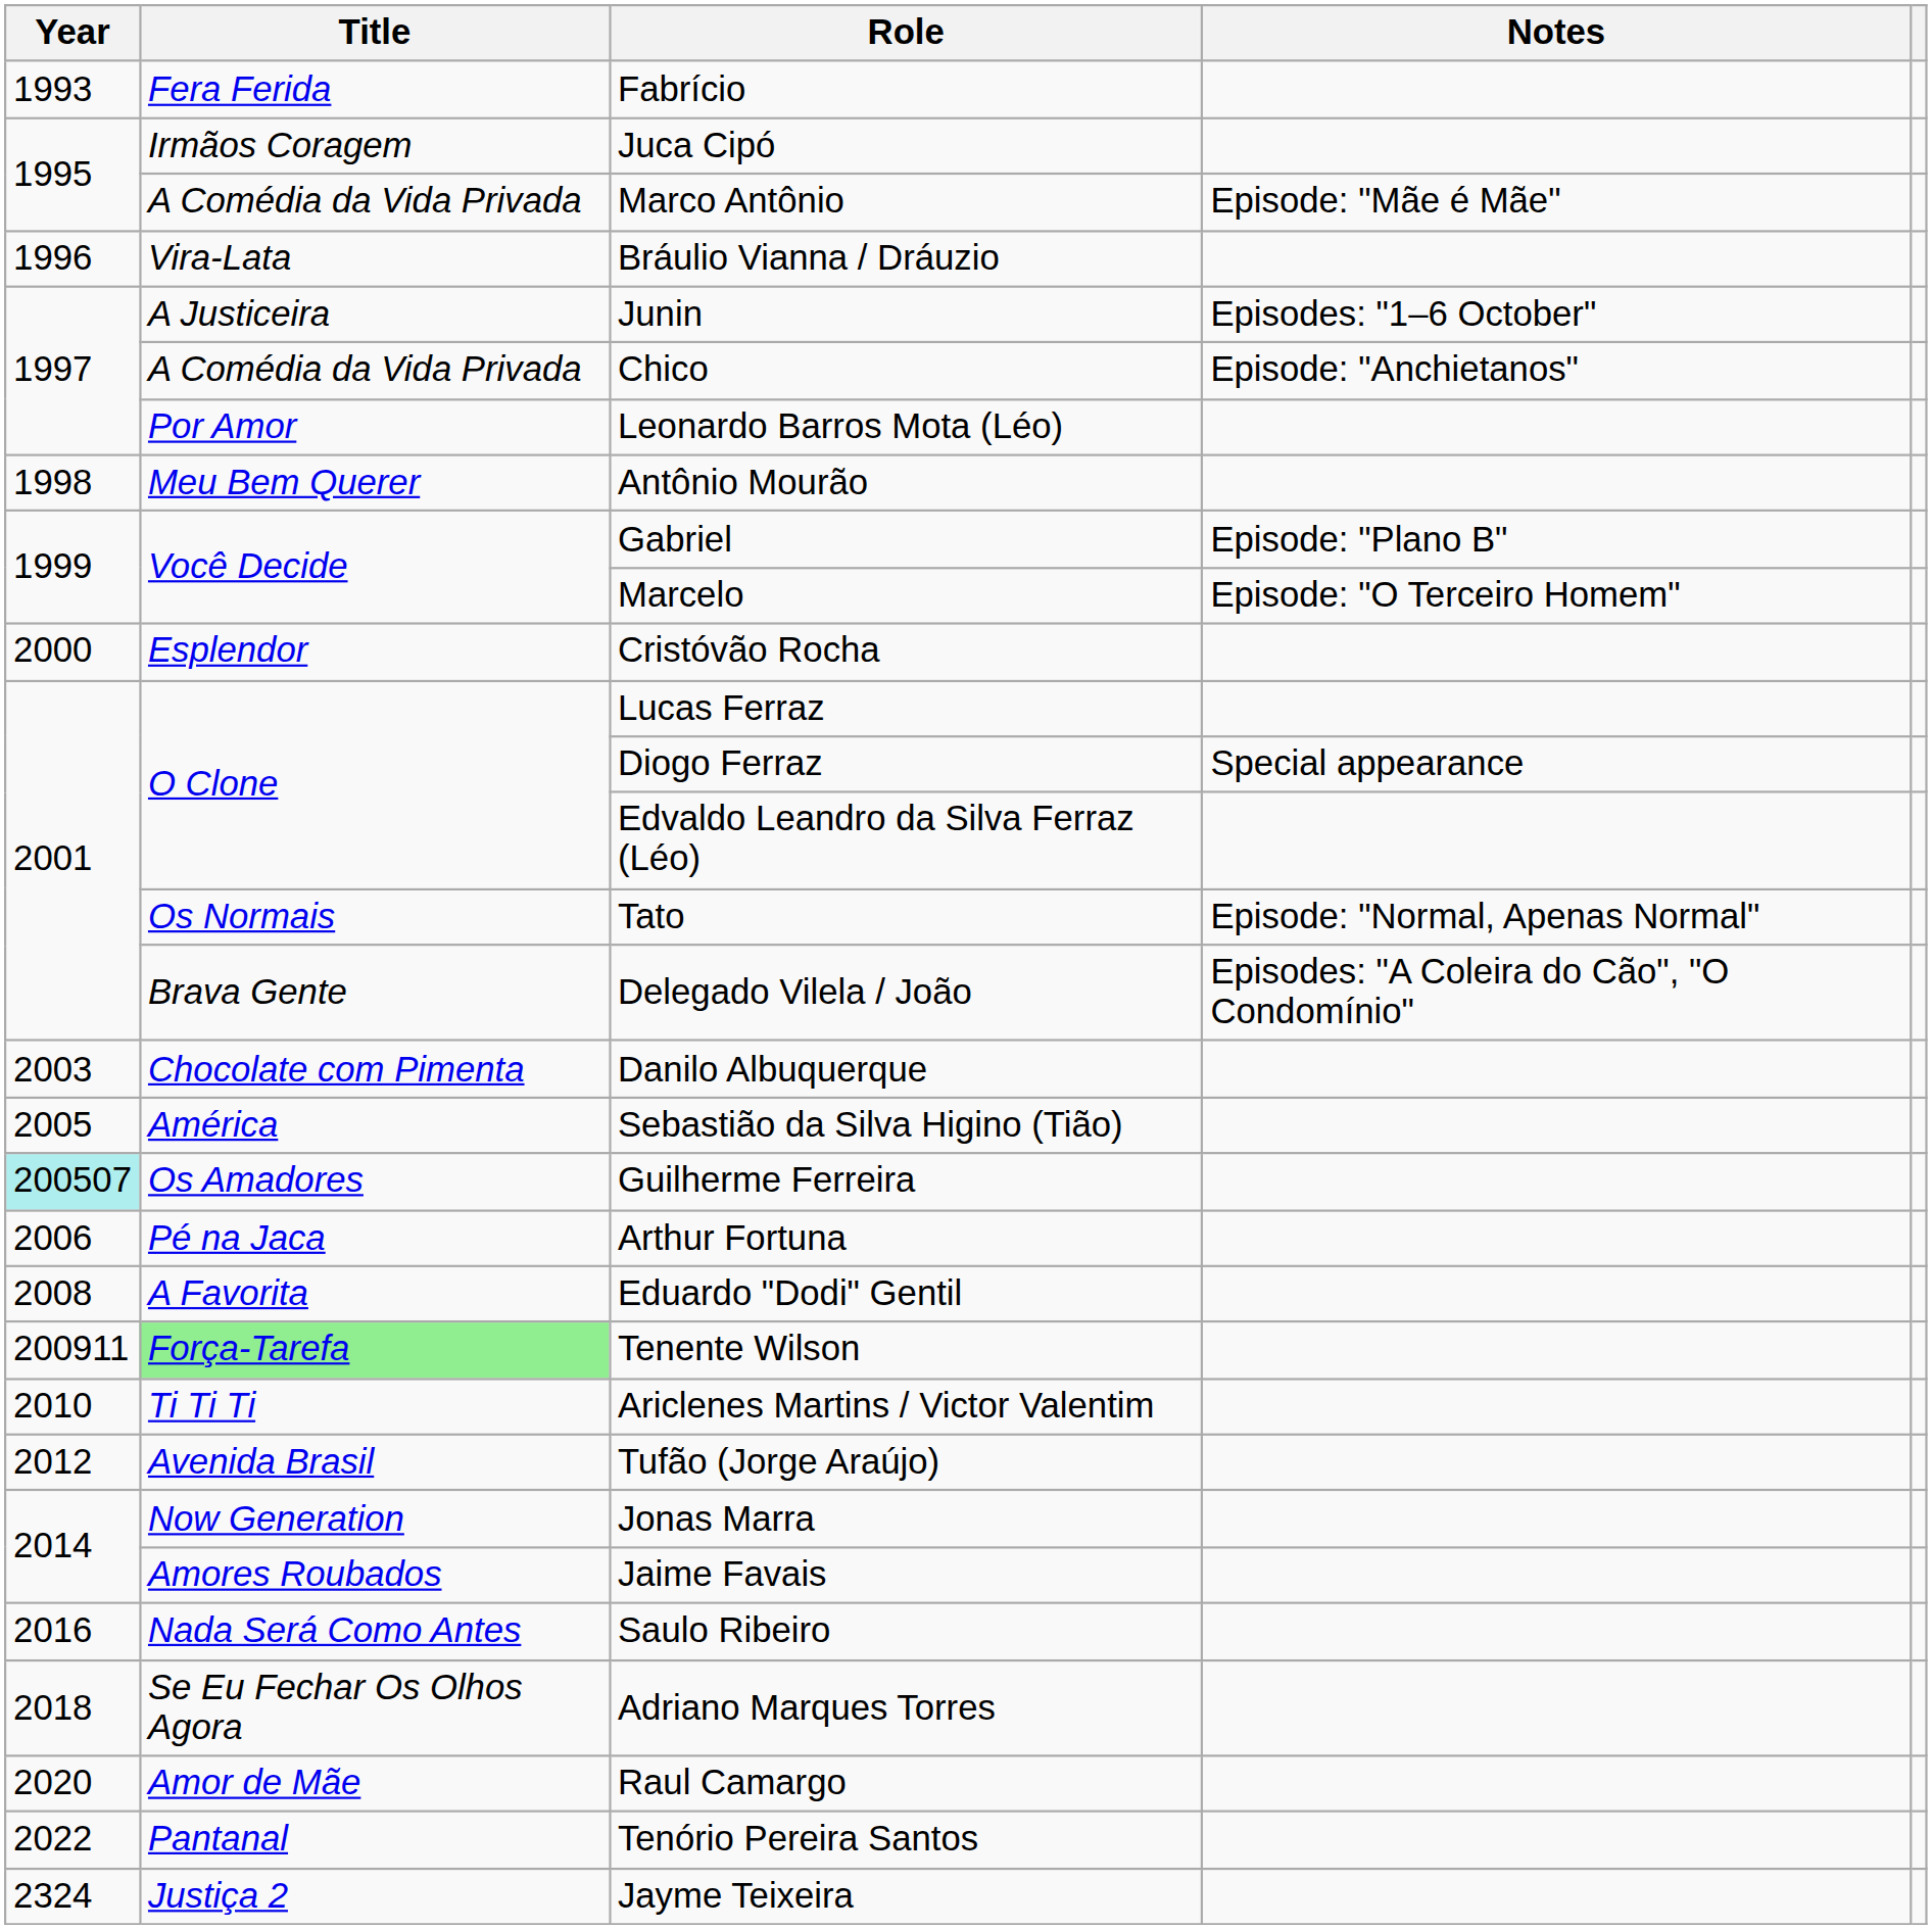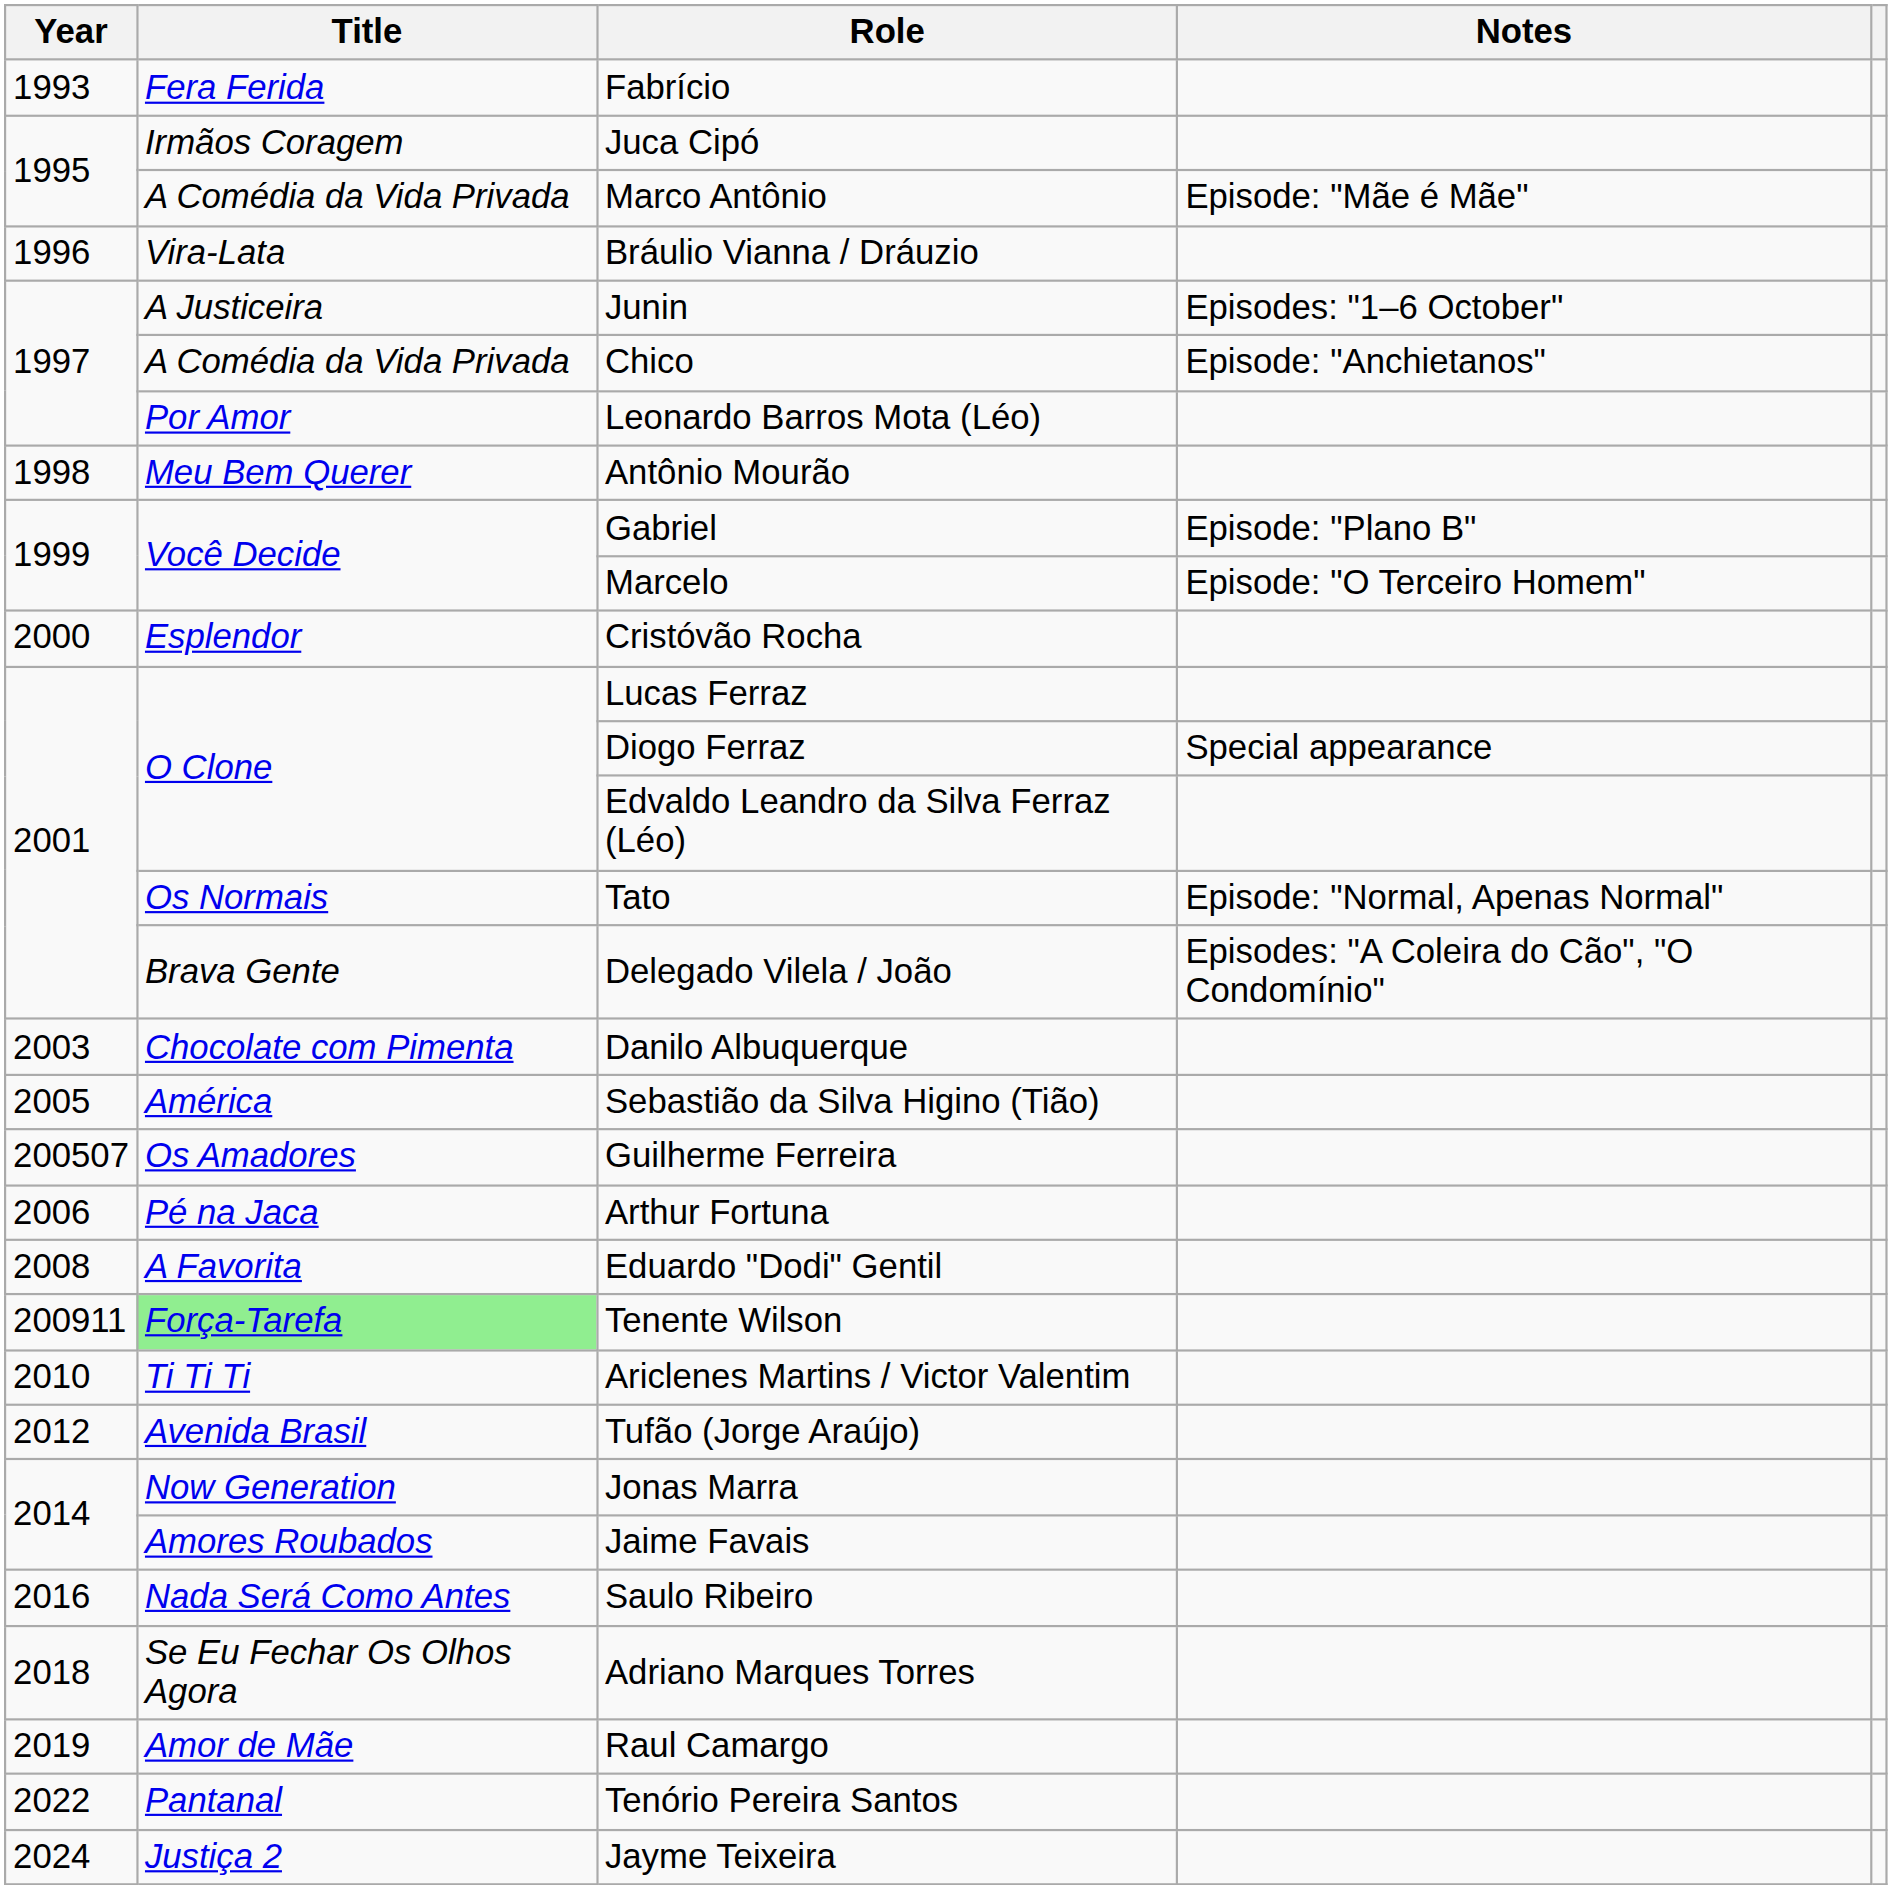 <table class="wikitable sortable">
 <tr>
 <th>Year</th>
 <th>Title</th>
 <th>Role</th>
 <th>Notes</th>
 <th class="unsortable"></th>
 </tr>
 <tr>
 <td>1993</td>
 <td><em><a href='#'>Fera Ferida</a></em></td>
 <td>Fabrício</td>
 <td></td>
 <td></td>
 </tr>
 <tr>
 <td rowspan="2">1995</td>
 <td><em>Irmãos Coragem</em></td>
 <td>Juca Cipó</td>
 <td></td>
 <td></td>
 </tr>
 <tr>
 <td><em>A Comédia da Vida Privada</em></td>
 <td>Marco Antônio</td>
 <td>Episode: "Mãe é Mãe"</td>
 <td></td>
 </tr>
 <tr>
 <td>1996</td>
 <td><em>Vira-Lata</em></td>
 <td>Bráulio Vianna / Dráuzio</td>
 <td></td>
 <td></td>
 </tr>
 <tr>
 <td rowspan="3">1997</td>
 <td><em>A Justiceira</em></td>
 <td>Junin</td>
 <td>Episodes: "1–6 October"</td>
 <td></td>
 </tr>
 <tr>
 <td><em>A Comédia da Vida Privada</em></td>
 <td>Chico</td>
 <td>Episode: "Anchietanos"</td>
 <td></td>
 </tr>
 <tr>
 <td><em><a href='#'>Por Amor</a></em></td>
 <td>Leonardo Barros Mota (Léo)</td>
 <td></td>
 <td></td>
 </tr>
 <tr>
 <td>1998</td>
 <td><em><a href='#'>Meu Bem Querer</a></em></td>
 <td>Antônio Mourão</td>
 <td></td>
 <td></td>
 </tr>
 <tr>
 <td rowspan="2">1999</td>
 <td rowspan="2"><em><a href='#'>Você Decide</a></em></td>
 <td>Gabriel</td>
 <td>Episode: "Plano B"</td>
 <td></td>
 </tr>
 <tr>
 <td>Marcelo</td>
 <td>Episode: "O Terceiro Homem"</td>
 </tr>
 <tr>
 <td>2000</td>
 <td><em><a href='#'>Esplendor</a></em></td>
 <td>Cristóvão Rocha</td>
 <td></td>
 <td></td>
 </tr>
 <tr>
 <td rowspan="5">2001</td>
 <td rowspan="3"><em><a href='#'>O Clone</a></em></td>
 <td>Lucas Ferraz</td>
 <td></td>
 <td></td>
 </tr>
 <tr>
 <td>Diogo Ferraz</td>
 <td>Special appearance</td>
 <td></td>
 </tr>
 <tr>
 <td>Edvaldo Leandro da Silva Ferraz (Léo)</td>
 <td></td>
 <td></td>
 </tr>
 <tr>
 <td><em><a href='#'>Os Normais</a></em></td>
 <td>Tato</td>
 <td>Episode: "Normal, Apenas Normal"</td>
 <td></td>
 </tr>
 <tr>
 <td><em>Brava Gente</em></td>
 <td>Delegado Vilela / João</td>
 <td>Episodes: "A Coleira do Cão", "O Condomínio"</td>
 <td></td>
 </tr>
 <tr>
 <td>2003</td>
 <td><em><a href='#'>Chocolate com Pimenta</a></em></td>
 <td>Danilo Albuquerque</td>
 <td></td>
 <td></td>
 </tr>
 <tr>
 <td>2005</td>
 <td><em><a href='#'>América</a></em></td>
 <td>Sebastião da Silva Higino (Tião)</td>
 <td></td>
 <td></td>
 </tr>
 <tr>
-<td style="background: paleturquoise;">200507</td>
+<td>200507</td>
 <td><em><a href='#'>Os Amadores</a></em></td>
 <td>Guilherme Ferreira</td>
 <td></td>
 <td></td>
 </tr>
 <tr>
 <td>2006</td>
 <td><em><a href='#'>Pé na Jaca</a></em></td>
 <td>Arthur Fortuna</td>
 <td></td>
 <td></td>
 </tr>
 <tr>
 <td>2008</td>
 <td><em><a href='#'>A Favorita</a></em></td>
 <td>Eduardo "Dodi" Gentil</td>
 <td></td>
 <td></td>
 </tr>
 <tr>
 <td>200911</td>
 <td style="background: lightgreen;"><em><a href='#'>Força-Tarefa</a></em></td>
 <td>Tenente Wilson</td>
 <td></td>
 <td></td>
 </tr>
 <tr>
 <td>2010</td>
 <td><em><a href='#'>Ti Ti Ti</a></em></td>
 <td>Ariclenes Martins / Victor Valentim</td>
 <td></td>
 <td></td>
 </tr>
 <tr>
 <td>2012</td>
 <td><em><a href='#'>Avenida Brasil</a></em></td>
 <td>Tufão (Jorge Araújo)</td>
 <td></td>
 <td></td>
 </tr>
 <tr>
 <td rowspan="2">2014</td>
 <td><em><a href='#'>Now Generation</a></em></td>
 <td>Jonas Marra</td>
 <td></td>
 <td></td>
 </tr>
 <tr>
 <td><em><a href='#'>Amores Roubados</a></em></td>
 <td>Jaime Favais</td>
 <td></td>
 <td></td>
 </tr>
 <tr>
 <td>2016</td>
 <td><em><a href='#'>Nada Será Como Antes</a></em></td>
 <td>Saulo Ribeiro</td>
 <td></td>
 <td></td>
 </tr>
 <tr>
 <td>2018</td>
 <td><em>Se Eu Fechar Os Olhos Agora</em></td>
 <td>Adriano Marques Torres</td>
 <td></td>
 <td></td>
 </tr>
 <tr>
-<td>2020</td>
+<td>2019</td>
 <td><em><a href='#'>Amor de Mãe</a></em></td>
 <td>Raul Camargo</td>
 <td></td>
 <td></td>
 </tr>
 <tr>
 <td>2022</td>
 <td><em><a href='#'>Pantanal</a></em></td>
 <td>Tenório Pereira Santos</td>
 <td></td>
 <td></td>
 </tr>
 <tr>
-<td>2324</td>
+<td>2024</td>
 <td><em><a href='#'>Justiça 2</a></em></td>
 <td>Jayme Teixeira</td>
 <td></td>
 <td></td>
 </tr>
 </table>
